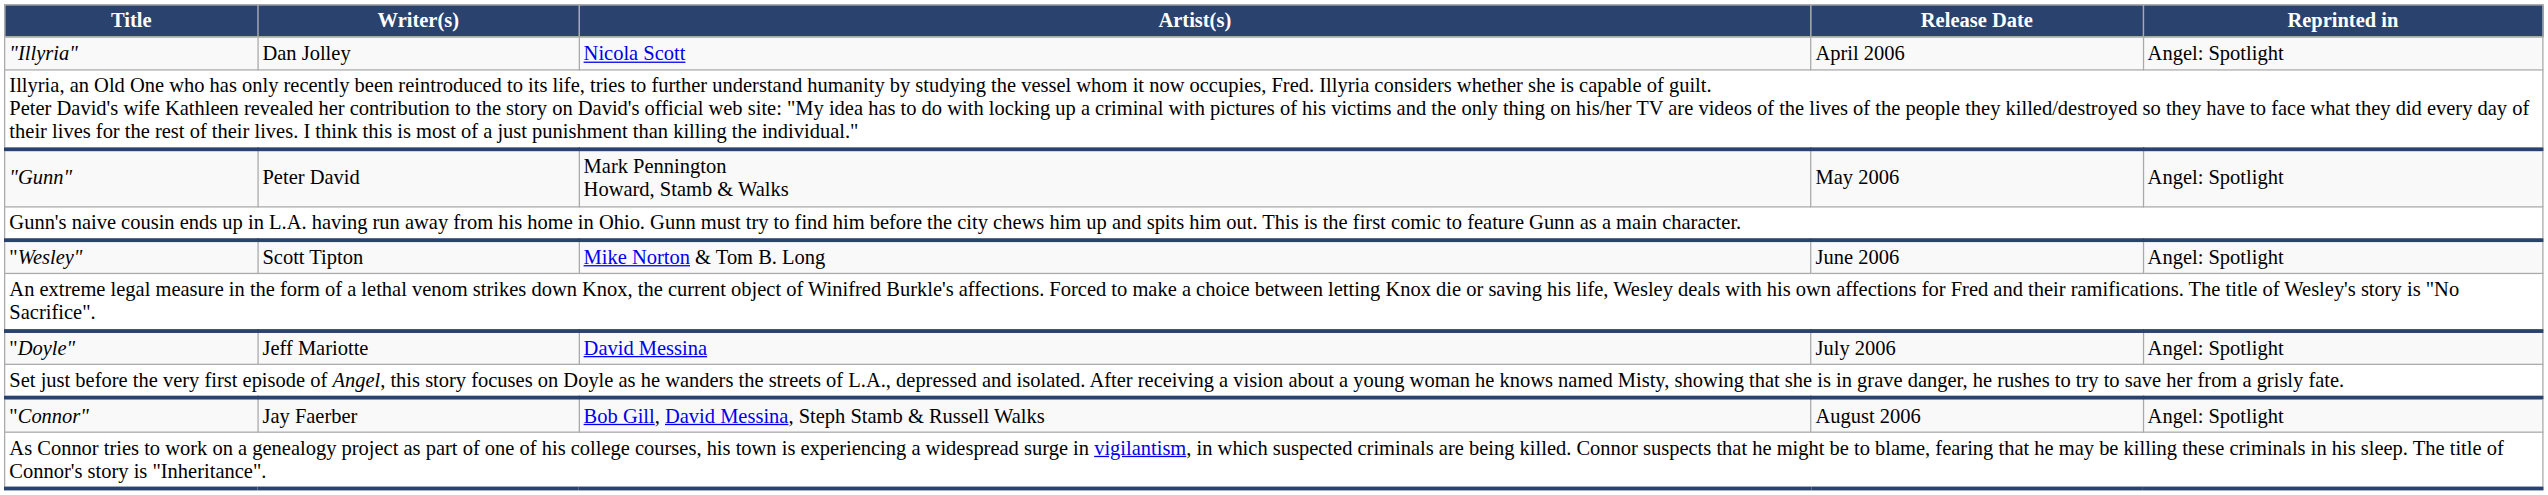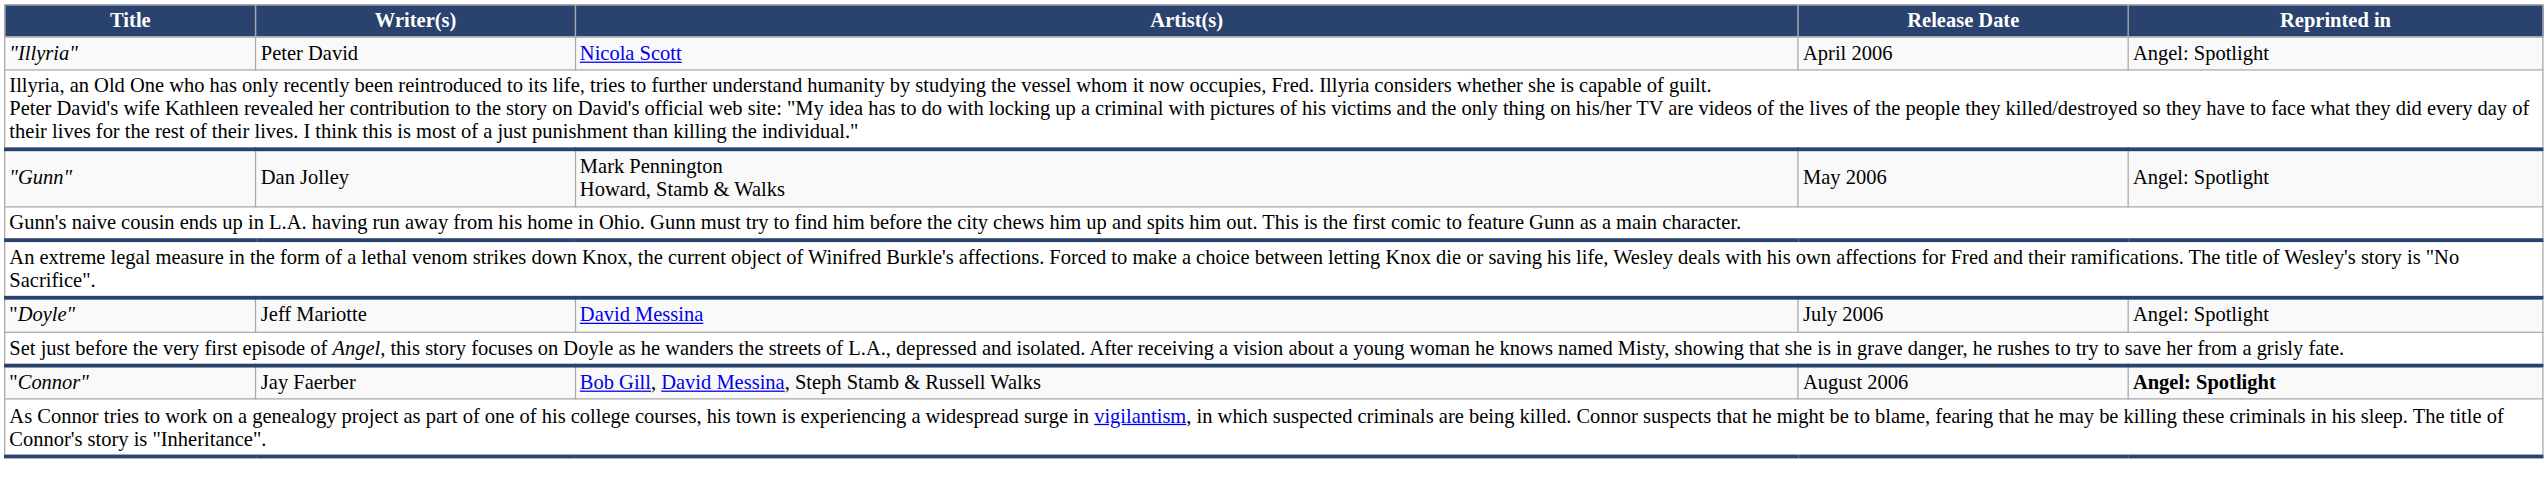 <table style="width: 100%;" class="wikitable">
 <tr>
 <th style="background: #2A426E; color: white;">Title</th>
 <th style="background: #2A426E; color: white;">Writer(s)</th>
 <th style="background: #2A426E; color: white;">Artist(s)</th>
 <th style="background: #2A426E; color: white;">Release Date</th>
 <th style="background: #2A426E; color: white;">Reprinted in</th>
 </tr>
 <tr>
 <td><em>"Illyria"</em></td>
-<td>Dan Jolley</td>
+<td>Peter David</td>
 <td><a href='#'>Nicola Scott</a></td>
 <td>April 2006</td>
 <td>Angel: Spotlight</td>
 </tr>
 <tr>
 <td style="text-align:left; font-weight:normal; background:#fff; border-bottom:3px solid #2a426e;" colspan="5">Illyria, an Old One who has only recently been reintroduced to its life, tries to further understand humanity by studying the vessel whom it now occupies, Fred. Illyria considers whether she is capable of guilt.<br>Peter David's wife Kathleen revealed her contribution to the story on David's official web site: "My idea has to do with locking up a criminal with pictures of his victims and the only thing on his/her TV are videos of the lives of the people they killed/destroyed so they have to face what they did every day of their lives for the rest of their lives. I think this is most of a just punishment than killing the individual."</td>
 </tr>
 <tr>
 <td><em>"Gunn"</em></td>
-<td>Peter David</td>
+<td>Dan Jolley</td>
 <td>Mark Pennington<br>Howard, Stamb & Walks</td>
 <td>May 2006</td>
 <td>Angel: Spotlight</td>
 </tr>
 <tr>
 <td style="text-align:left; font-weight:normal; background:#fff; border-bottom:3px solid #2a426e;" colspan="5">Gunn's naive cousin ends up in L.A. having run away from his home in Ohio. Gunn must try to find him before the city chews him up and spits him out. This is the first comic to feature Gunn as a main character.</td>
-</tr>
-<tr>
-<td>"<em>Wesley"</em></td>
-<td>Scott Tipton</td>
-<td><a href='#'>Mike Norton</a> & Tom B. Long</td>
-<td>June 2006</td>
-<td>Angel: Spotlight</td>
 </tr>
 <tr>
 <td style="text-align:left; font-weight:normal; background:#fff; border-bottom:3px solid #2a426e;" colspan="5">An extreme legal measure in the form of a lethal venom strikes down Knox, the current object of Winifred Burkle's affections. Forced to make a choice between letting Knox die or saving his life, Wesley deals with his own affections for Fred and their ramifications. The title of Wesley's story is "No Sacrifice".</td>
 </tr>
 <tr>
 <td>"<em>Doyle"</em></td>
 <td>Jeff Mariotte</td>
 <td><a href='#'>David Messina</a></td>
 <td>July 2006</td>
 <td>Angel: Spotlight</td>
 </tr>
 <tr>
 <td style="text-align:left; font-weight:normal; background:#fff; border-bottom:3px solid #2a426e;" colspan="5">Set just before the very first episode of <em>Angel</em>, this story focuses on Doyle as he wanders the streets of L.A., depressed and isolated. After receiving a vision about a young woman he knows named Misty, showing that she is in grave danger, he rushes to try to save her from a grisly fate.</td>
 </tr>
 <tr>
 <td>"<em>Connor"</em></td>
 <td>Jay Faerber</td>
 <td><a href='#'>Bob Gill</a>, <a href='#'>David Messina</a>, Steph Stamb & Russell Walks</td>
 <td>August 2006</td>
-<td>Angel: Spotlight</td>
+<td><strong>Angel: Spotlight</strong></td>
 </tr>
 <tr>
 <td style="text-align:left; font-weight:normal; background:#fff; border-bottom:3px solid #2a426e;" colspan="5">As Connor tries to work on a genealogy project as part of one of his college courses, his town is experiencing a widespread surge in <a href='#'>vigilantism</a>, in which suspected criminals are being killed. Connor suspects that he might be to blame, fearing that he may be killing these criminals in his sleep. The title of Connor's story is "Inheritance".</td>
 </tr>
 </table>
